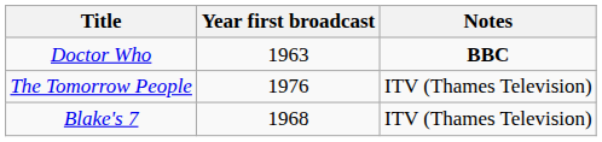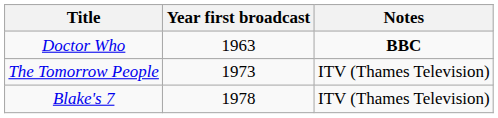 <table class="wikitable" style="text-align:center;">
 <tr>
 <th>Title</th>
 <th>Year first broadcast</th>
 <th>Notes</th>
 </tr>
 <tr>
 <td><em><a href='#'>Doctor Who</a></em></td>
 <td>1963</td>
 <td><strong>BBC</strong></td>
 </tr>
 <tr>
 <td><em><a href='#'>The Tomorrow People</a></em></td>
-<td>1976</td>
+<td>1973</td>
 <td>ITV (Thames Television)</td>
 </tr>
 <tr>
 <td><em><a href='#'>Blake's 7</a></em></td>
-<td>1968</td>
+<td>1978</td>
 <td>ITV (Thames Television)</td>
 </tr>
 </table>
